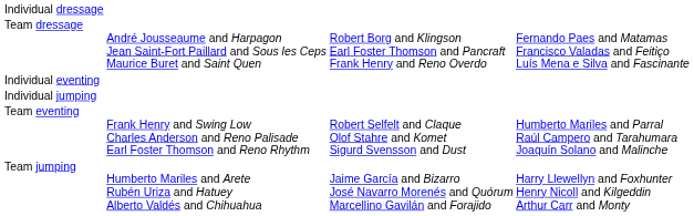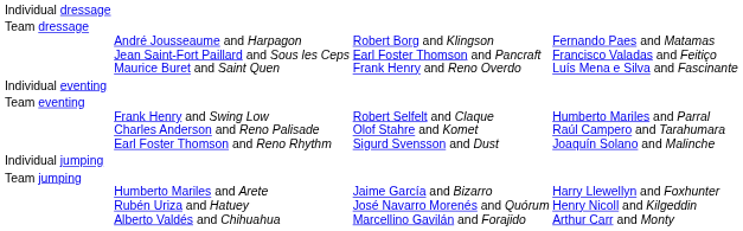 <table>
 <tr>
 <td>Individual <a href='#'>dressage</a><br></td>
 <td></td>
 <td></td>
 <td></td>
 </tr>
 <tr valign="top">
 <td>Team <a href='#'>dressage</a><br></td>
 <td><br><a href='#'>André Jousseaume</a> and <em>Harpagon</em> <br> <a href='#'>Jean Saint-Fort Paillard</a> and <em>Sous les Ceps</em> <br> <a href='#'>Maurice Buret</a> and <em>Saint Quen</em></td>
 <td><br><a href='#'>Robert Borg</a> and <em>Klingson</em> <br><a href='#'>Earl Foster Thomson</a> and <em>Pancraft</em> <br> <a href='#'>Frank Henry</a> and <em>Reno Overdo</em></td>
 <td><br><a href='#'>Fernando Paes</a> and <em>Matamas</em> <br> <a href='#'>Francisco Valadas</a> and <em>Feitiço</em> <br> <a href='#'>Luís Mena e Silva</a> and <em>Fascinante</em></td>
 </tr>
 <tr>
 <td>Individual <a href='#'>eventing</a> <br></td>
 <td></td>
 <td></td>
 <td></td>
 </tr>
+<tr valign="top">
+<td>Team <a href='#'>eventing</a><br></td>
+<td><br> <a href='#'>Frank Henry</a> and <em>Swing Low</em> <br> <a href='#'>Charles Anderson</a> and <em>Reno Palisade</em> <br> <a href='#'>Earl Foster Thomson</a> and <em>Reno Rhythm</em></td>
+<td><br> <a href='#'>Robert Selfelt</a> and <em>Claque</em> <br> <a href='#'>Olof Stahre</a> and <em>Komet</em> <br> <a href='#'>Sigurd Svensson</a> and <em>Dust</em></td>
+<td><br> <a href='#'>Humberto Mariles</a> and <em>Parral</em> <br> <a href='#'>Raúl Campero</a> and <em>Tarahumara</em> <br> <a href='#'>Joaquín Solano</a> and <em>Malinche</em></td>
+</tr>
 <tr>
 <td>Individual <a href='#'>jumping</a><br></td>
 <td></td>
 <td></td>
 <td></td>
-</tr>
-<tr valign="top">
-<td>Team <a href='#'>eventing</a><br></td>
-<td><br> <a href='#'>Frank Henry</a> and <em>Swing Low</em> <br> <a href='#'>Charles Anderson</a> and <em>Reno Palisade</em> <br> <a href='#'>Earl Foster Thomson</a> and <em>Reno Rhythm</em></td>
-<td><br> <a href='#'>Robert Selfelt</a> and <em>Claque</em> <br> <a href='#'>Olof Stahre</a> and <em>Komet</em> <br> <a href='#'>Sigurd Svensson</a> and <em>Dust</em></td>
-<td><br> <a href='#'>Humberto Mariles</a> and <em>Parral</em> <br> <a href='#'>Raúl Campero</a> and <em>Tarahumara</em> <br> <a href='#'>Joaquín Solano</a> and <em>Malinche</em></td>
 </tr>
 <tr valign="top">
 <td>Team <a href='#'>jumping</a><br></td>
 <td><br> <a href='#'>Humberto Mariles</a> and <em>Arete</em> <br> <a href='#'>Rubén Uriza</a> and <em>Hatuey</em> <br> <a href='#'>Alberto Valdés</a> and <em>Chihuahua</em></td>
 <td><br> <a href='#'>Jaime García</a> and <em>Bizarro</em> <br> <a href='#'>José Navarro Morenés</a> and <em>Quórum</em> <br> <a href='#'>Marcellino Gavilán</a> and <em>Forajido</em></td>
 <td><br> <a href='#'>Harry Llewellyn</a> and <em>Foxhunter</em> <br> <a href='#'>Henry Nicoll</a> and <em>Kilgeddin</em> <br> <a href='#'>Arthur Carr</a> and <em>Monty</em></td>
 </tr>
 <tr>
 </tr>
 </table>
